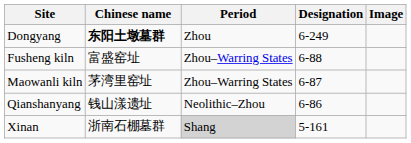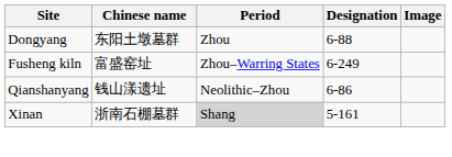 <table class="wikitable">
 <tr>
 <th>Site</th>
 <th>Chinese name</th>
 <th>Period</th>
 <th>Designation</th>
 <th>Image</th>
 </tr>
 <tr>
 <td>Dongyang</td>
-<td><strong>东阳土墩墓群</strong></td>
+<td>东阳土墩墓群</td>
 <td>Zhou</td>
-<td>6-249</td>
+<td>6-88</td>
 <td></td>
 </tr>
 <tr>
 <td>Fusheng kiln</td>
 <td>富盛窑址</td>
 <td>Zhou–<a href='#'>Warring States</a></td>
-<td>6-88</td>
-<td></td>
-</tr>
-<tr>
-<td>Maowanli kiln</td>
-<td>茅湾里窑址</td>
-<td>Zhou–Warring States</td>
-<td>6-87</td>
+<td>6-249</td>
 <td></td>
 </tr>
 <tr>
 <td>Qianshanyang</td>
 <td>钱山漾遗址</td>
 <td>Neolithic–Zhou</td>
 <td>6-86</td>
 <td></td>
 </tr>
 <tr>
 <td>Xinan</td>
 <td>浙南石棚墓群　</td>
 <td style="background: lightgrey;">Shang</td>
 <td>5-161</td>
 <td></td>
 </tr>
 </table>
